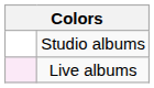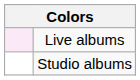 <table class="wikitable" style="font-size:85%; text-align:center;">
 <tr>
 <th colspan="2">Colors</th>
 </tr>
 <tr>
+<td style="background:#FBE9F7; width:20px;"></td>
+<td>Live albums</td>
+</tr>
+<tr>
 <td style="background:#FFFFFF; width:20px;"></td>
 <td>Studio albums</td>
 </tr>
-<tr>
-<td style="background:#FBE9F7; width:20px;"></td>
-<td>Live albums</td>
-</tr>
 </table>
